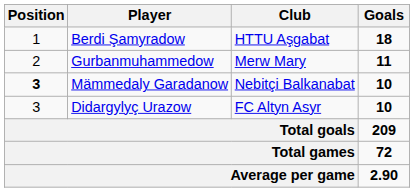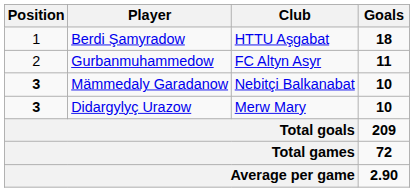 <table class="wikitable">
 <tr>
 <th width="50px">Position</th>
 <th>Player</th>
 <th>Club</th>
 <th width="50px">Goals</th>
 </tr>
 <tr>
 <td align="center">1</td>
 <td> <a href='#'>Berdi Şamyradow</a></td>
 <td><a href='#'>HTTU Aşgabat</a></td>
 <td rowspan=1 align=center><strong>18</strong></td>
 </tr>
 <tr>
 <td align="center">2</td>
 <td> <a href='#'>Gurbanmuhammedow</a></td>
-<td><a href='#'>Merw Mary</a></td>
+<td><a href='#'>FC Altyn Asyr</a></td>
 <td rowspan=1 align=center><strong>11</strong></td>
 </tr>
 <tr>
 <td align="center"><strong>3</strong></td>
 <td> <a href='#'>Mämmedaly Garadanow</a></td>
 <td><a href='#'>Nebitçi Balkanabat</a></td>
 <td rowspan=1 align=center><strong>10</strong></td>
 </tr>
 <tr>
-<td align="center">3</td>
+<td align="center"><strong>3</strong></td>
 <td> <a href='#'>Didargylyç Urazow</a></td>
-<td><a href='#'>FC Altyn Asyr</a></td>
+<td><a href='#'>Merw Mary</a></td>
 <td rowspan=1 align=center><strong>10</strong></td>
 </tr>
 <tr>
 <td bgcolor=#F2F2F2 colspan=3 align=right><strong>Total goals</strong></td>
 <td align="center"><strong>209</strong></td>
 </tr>
 <tr>
 <td bgcolor=#F2F2F2 colspan=3 align=right><strong>Total games</strong></td>
 <td align=center><strong>72</strong></td>
 </tr>
 <tr>
 <td bgcolor=#F2F2F2 colspan=3 align=right><strong>Average per game</strong></td>
 <td align="center"><strong>2.90</strong></td>
 </tr>
 </table>
